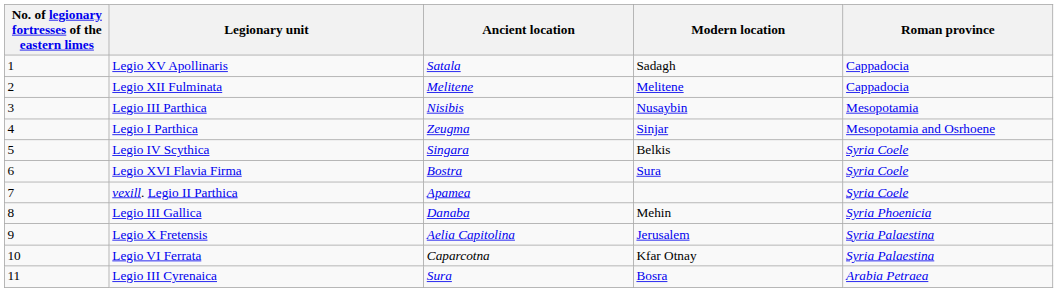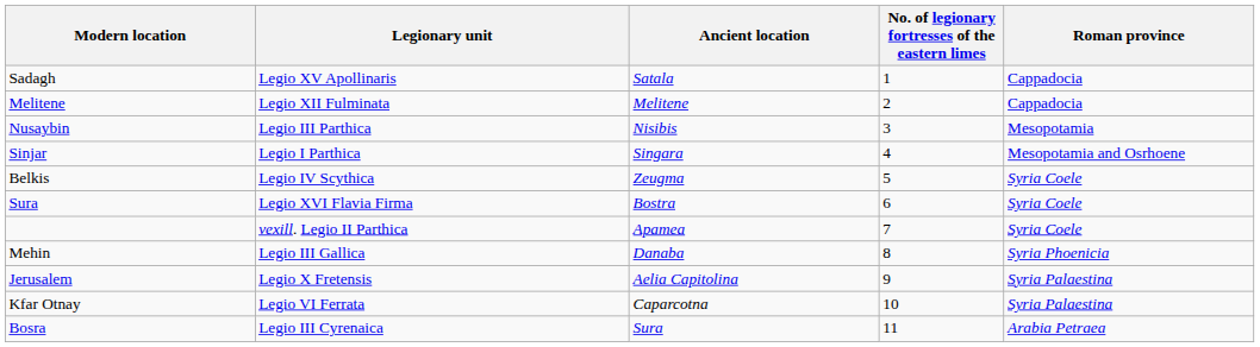 <table class="wikitable" width="100%">
 <tr>
-<th width="10%">No. of <a href='#'>legionary fortresses</a> of the <a href='#'>eastern limes</a></th>
+<th width="20%">Modern location</th>
 <th width="30%">Legionary unit</th>
 <th width="20%">Ancient location</th>
-<th width="20%">Modern location</th>
+<th width="10%">No. of <a href='#'>legionary fortresses</a> of the <a href='#'>eastern limes</a></th>
 <th width="20%">Roman province</th>
 </tr>
 <tr>
-<td><div>1</div></td>
+<td>Sadagh</td>
 <td><a href='#'>Legio XV Apollinaris</a></td>
 <td><em><a href='#'>Satala</a></em></td>
-<td>Sadagh</td>
+<td><div>1</div></td>
 <td><a href='#'>Cappadocia</a></td>
 </tr>
 <tr>
-<td><div>2</div></td>
+<td><a href='#'>Melitene</a></td>
 <td><a href='#'>Legio XII Fulminata</a></td>
 <td><em><a href='#'>Melitene</a></em></td>
-<td><a href='#'>Melitene</a></td>
+<td><div>2</div></td>
 <td><a href='#'>Cappadocia</a></td>
 </tr>
 <tr>
-<td><div>3</div></td>
+<td><a href='#'>Nusaybin</a></td>
 <td><a href='#'>Legio III Parthica</a></td>
 <td><em><a href='#'>Nisibis</a></em></td>
-<td><a href='#'>Nusaybin</a></td>
+<td><div>3</div></td>
 <td><a href='#'>Mesopotamia</a></td>
 </tr>
 <tr>
+<td><a href='#'>Sinjar</a></td>
+<td><a href='#'>Legio I Parthica</a></td>
+<td><em><a href='#'>Singara</a></em></td>
 <td><div>4</div></td>
-<td><a href='#'>Legio I Parthica</a></td>
-<td><em><a href='#'>Zeugma</a></em></td>
-<td><a href='#'>Sinjar</a></td>
 <td><a href='#'>Mesopotamia and Osrhoene</a></td>
 </tr>
 <tr>
+<td>Belkis</td>
+<td><a href='#'>Legio IV Scythica</a></td>
+<td><em><a href='#'>Zeugma</a></em></td>
 <td><div>5</div></td>
-<td><a href='#'>Legio IV Scythica</a></td>
-<td><em><a href='#'>Singara</a></em></td>
-<td>Belkis</td>
 <td><em><a href='#'>Syria Coele</a></em></td>
 </tr>
 <tr>
-<td><div>6</div></td>
+<td><a href='#'>Sura</a></td>
 <td><a href='#'>Legio XVI Flavia Firma</a></td>
 <td><em><a href='#'>Bostra</a></em></td>
-<td><a href='#'>Sura</a></td>
+<td><div>6</div></td>
 <td><em><a href='#'>Syria Coele</a></em></td>
 </tr>
 <tr>
-<td><div>7</div></td>
+<td></td>
 <td><em><a href='#'>vexill</a></em>. <a href='#'>Legio II Parthica</a></td>
 <td><em><a href='#'>Apamea</a></em></td>
-<td></td>
+<td><div>7</div></td>
 <td><em><a href='#'>Syria Coele</a></em></td>
 </tr>
 <tr>
-<td><div>8</div></td>
+<td>Mehin</td>
 <td><a href='#'>Legio III Gallica</a></td>
 <td><em><a href='#'>Danaba</a></em></td>
-<td>Mehin</td>
+<td><div>8</div></td>
 <td><em><a href='#'>Syria Phoenicia</a></em></td>
 </tr>
 <tr>
-<td><div>9</div></td>
+<td><a href='#'>Jerusalem</a></td>
 <td><a href='#'>Legio X Fretensis</a></td>
 <td><em><a href='#'>Aelia Capitolina</a></em></td>
-<td><a href='#'>Jerusalem</a></td>
+<td><div>9</div></td>
 <td><em><a href='#'>Syria Palaestina</a></em></td>
 </tr>
 <tr>
-<td><div>10</div></td>
+<td>Kfar Otnay</td>
 <td><a href='#'>Legio VI Ferrata</a></td>
 <td><em>Caparcotna</em></td>
-<td>Kfar Otnay</td>
+<td><div>10</div></td>
 <td><em><a href='#'>Syria Palaestina</a></em></td>
 </tr>
 <tr>
-<td><div>11</div></td>
+<td><a href='#'>Bosra</a></td>
 <td><a href='#'>Legio III Cyrenaica</a></td>
 <td><em><a href='#'>Sura</a></em></td>
-<td><a href='#'>Bosra</a></td>
+<td><div>11</div></td>
 <td><em><a href='#'>Arabia Petraea</a></em></td>
 </tr>
 </table>
